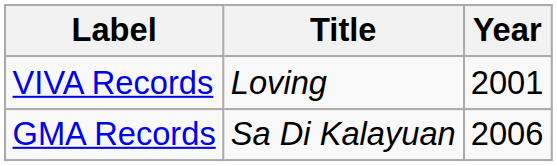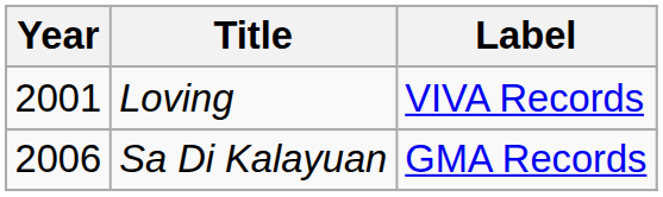 <table class="wikitable">
 <tr>
+<th>Year</th>
+<th>Title</th>
 <th>Label</th>
-<th>Title</th>
-<th>Year</th>
 </tr>
 <tr>
+<td>2001</td>
+<td><em>Loving</em></td>
 <td><a href='#'>VIVA Records</a></td>
-<td><em>Loving</em></td>
-<td>2001</td>
 </tr>
 <tr>
+<td>2006</td>
+<td><em>Sa Di Kalayuan</em></td>
 <td><a href='#'>GMA Records</a></td>
-<td><em>Sa Di Kalayuan</em></td>
-<td>2006</td>
 </tr>
 </table>
